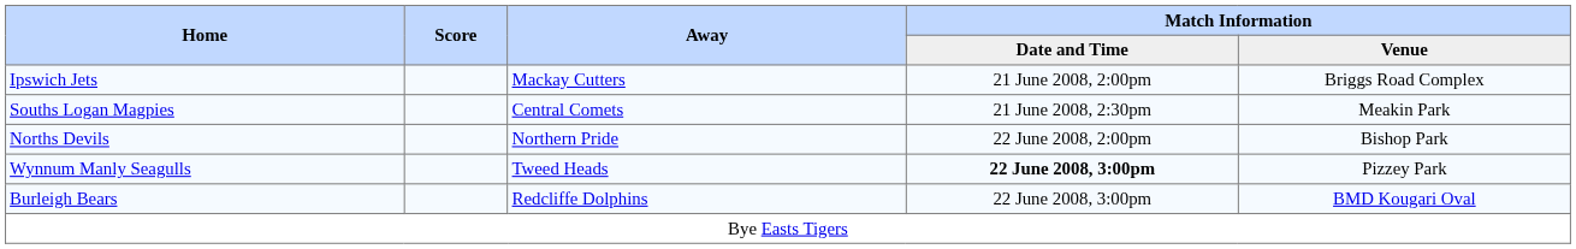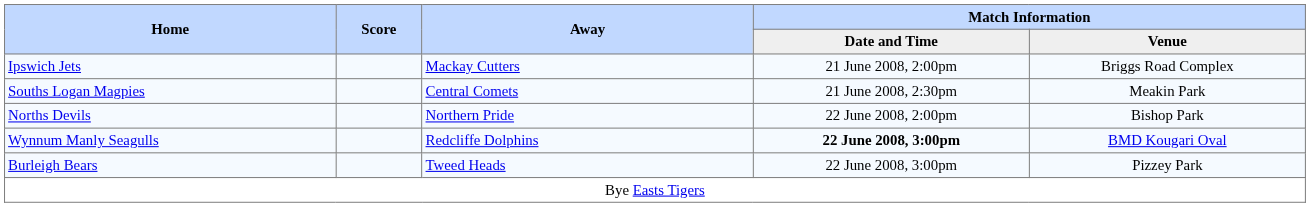 <table border=1 style="border-collapse:collapse; font-size:90%; text-align:center;" cellpadding=3 cellspacing=0>
 <tr bgcolor=#C1D8FF>
 <th rowspan=2 width=12%>Home</th>
 <th rowspan=2 width=3%>Score</th>
 <th rowspan=2 width=12%>Away</th>
 <th colspan=5>Match Information</th>
 </tr>
 <tr bgcolor=#EFEFEF>
 <th width=10%>Date and Time</th>
 <th width=10%>Venue</th>
 </tr>
 <tr bgcolor=#F5FAFF>
 <td align=left> <a href='#'>Ipswich Jets</a></td>
 <td></td>
 <td align=left> <a href='#'>Mackay Cutters</a></td>
 <td>21 June 2008, 2:00pm</td>
 <td>Briggs Road Complex</td>
 </tr>
 <tr bgcolor=#F5FAFF>
 <td align=left> <a href='#'>Souths Logan Magpies</a></td>
 <td></td>
 <td align=left> <a href='#'>Central Comets</a></td>
 <td>21 June 2008, 2:30pm</td>
 <td>Meakin Park</td>
 </tr>
 <tr bgcolor=#F5FAFF>
 <td align=left> <a href='#'>Norths Devils</a></td>
 <td></td>
 <td align=left> <a href='#'>Northern Pride</a></td>
 <td>22 June 2008, 2:00pm</td>
 <td>Bishop Park</td>
 </tr>
 <tr bgcolor=#F5FAFF>
 <td align=left> <a href='#'>Wynnum Manly Seagulls</a></td>
 <td></td>
-<td align=left> <a href='#'>Tweed Heads</a></td>
+<td align=left> <a href='#'>Redcliffe Dolphins</a></td>
 <td><strong>22 June 2008, 3:00pm</strong></td>
-<td>Pizzey Park</td>
+<td><a href='#'>BMD Kougari Oval</a></td>
 </tr>
 <tr bgcolor=#F5FAFF>
 <td align=left> <a href='#'>Burleigh Bears</a></td>
 <td></td>
-<td align=left> <a href='#'>Redcliffe Dolphins</a></td>
+<td align=left> <a href='#'>Tweed Heads</a></td>
 <td>22 June 2008, 3:00pm</td>
-<td><a href='#'>BMD Kougari Oval</a></td>
+<td>Pizzey Park</td>
 </tr>
 <tr>
 <td colspan=5>Bye  <a href='#'>Easts Tigers</a></td>
 </tr>
 </table>
